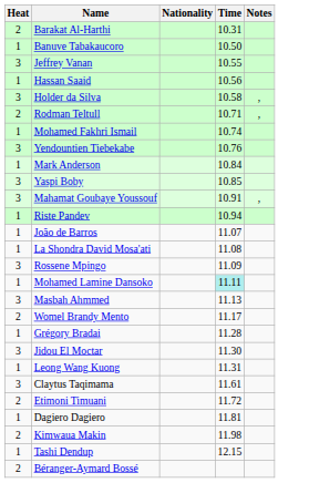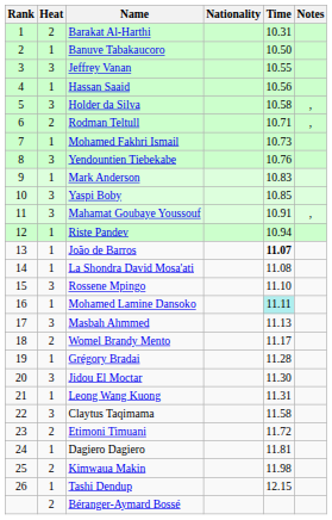 <table class="wikitable sortable" style="text-align:center">
 <tr>
+<th>Rank</th>
 <th>Heat</th>
 <th>Name</th>
 <th>Nationality</th>
 <th>Time</th>
 <th>Notes</th>
 </tr>
 <tr bgcolor=ccffcc>
+<td>1</td>
 <td>2</td>
 <td align=left><a href='#'>Barakat Al-Harthi</a></td>
 <td align=left></td>
 <td>10.31</td>
 <td></td>
 </tr>
 <tr bgcolor=ccffcc>
+<td>2</td>
 <td>1</td>
 <td align=left><a href='#'>Banuve Tabakaucoro</a></td>
 <td align=left></td>
 <td>10.50</td>
 <td></td>
 </tr>
 <tr bgcolor=ccffcc>
 <td>3</td>
+<td>3</td>
 <td align=left><a href='#'>Jeffrey Vanan</a></td>
 <td align=left></td>
 <td>10.55</td>
 <td></td>
 </tr>
 <tr bgcolor=ccffcc>
+<td>4</td>
 <td>1</td>
 <td align=left><a href='#'>Hassan Saaid</a></td>
 <td align=left></td>
 <td>10.56</td>
 <td></td>
 </tr>
 <tr bgcolor=ccffcc>
+<td>5</td>
 <td>3</td>
 <td align=left><a href='#'>Holder da Silva</a></td>
 <td align=left></td>
 <td>10.58</td>
 <td>, </td>
 </tr>
 <tr bgcolor=ccffcc>
+<td>6</td>
 <td>2</td>
 <td align=left><a href='#'>Rodman Teltull</a></td>
 <td align=left></td>
 <td>10.71</td>
 <td>, </td>
 </tr>
 <tr bgcolor=ccffcc>
+<td>7</td>
 <td>1</td>
 <td align=left><a href='#'>Mohamed Fakhri Ismail</a></td>
 <td align=left></td>
-<td>10.74</td>
+<td>10.73</td>
 <td></td>
 </tr>
 <tr bgcolor=ccffcc>
+<td>8</td>
 <td>3</td>
 <td align=left><a href='#'>Yendountien Tiebekabe</a></td>
 <td align=left></td>
 <td>10.76</td>
 <td></td>
 </tr>
 <tr bgcolor=ddffdd>
+<td>9</td>
 <td>1</td>
 <td align=left><a href='#'>Mark Anderson</a></td>
 <td align=left></td>
-<td>10.84</td>
+<td>10.83</td>
 <td></td>
 </tr>
 <tr bgcolor=ddffdd>
+<td>10</td>
 <td>3</td>
 <td align=left><a href='#'>Yaspi Boby</a></td>
 <td align=left></td>
 <td>10.85</td>
 <td></td>
 </tr>
 <tr bgcolor=ddffdd>
+<td>11</td>
 <td>3</td>
 <td align=left><a href='#'>Mahamat Goubaye Youssouf</a></td>
 <td align=left></td>
 <td>10.91</td>
 <td>, </td>
 </tr>
 <tr bgcolor=ccffcc>
+<td>12</td>
 <td>1</td>
 <td align=left><a href='#'>Riste Pandev</a></td>
 <td align=left></td>
 <td>10.94</td>
 <td></td>
 </tr>
 <tr>
+<td>13</td>
 <td>1</td>
 <td align=left><a href='#'>João de Barros</a></td>
 <td align=left></td>
-<td>11.07</td>
+<td><strong>11.07</strong></td>
 <td></td>
 </tr>
 <tr>
+<td>14</td>
 <td>1</td>
 <td align=left><a href='#'>La Shondra David Mosa'ati</a></td>
 <td align=left></td>
 <td>11.08</td>
 <td></td>
 </tr>
 <tr>
+<td>15</td>
 <td>3</td>
 <td align=left><a href='#'>Rossene Mpingo</a></td>
 <td align=left></td>
-<td>11.09</td>
+<td>11.10</td>
 <td></td>
 </tr>
 <tr>
+<td>16</td>
 <td>1</td>
 <td align=left><a href='#'>Mohamed Lamine Dansoko</a></td>
 <td align=left></td>
 <td style="background: paleturquoise;">11.11</td>
 <td></td>
 </tr>
 <tr>
+<td>17</td>
 <td>3</td>
 <td align=left><a href='#'>Masbah Ahmmed</a></td>
 <td align=left></td>
 <td>11.13</td>
 <td></td>
 </tr>
 <tr>
+<td>18</td>
 <td>2</td>
 <td align=left><a href='#'>Womel Brandy Mento</a></td>
 <td align=left></td>
 <td>11.17</td>
 <td></td>
 </tr>
 <tr>
+<td>19</td>
 <td>1</td>
 <td align=left><a href='#'>Grégory Bradai</a></td>
 <td align=left></td>
 <td>11.28</td>
 <td></td>
 </tr>
 <tr>
+<td>20</td>
 <td>3</td>
 <td align=left><a href='#'>Jidou El Moctar</a></td>
 <td align=left></td>
 <td>11.30</td>
 <td></td>
 </tr>
 <tr>
+<td>21</td>
 <td>1</td>
 <td align=left><a href='#'>Leong Wang Kuong</a></td>
 <td align=left></td>
 <td>11.31</td>
 <td></td>
 </tr>
 <tr>
+<td>22</td>
 <td>3</td>
 <td align=left>Claytus Taqimama</td>
 <td align=left></td>
-<td>11.61</td>
+<td>11.58</td>
 <td></td>
 </tr>
 <tr>
+<td>23</td>
 <td>2</td>
 <td align=left><a href='#'>Etimoni Timuani</a></td>
 <td align=left></td>
 <td>11.72</td>
 <td></td>
 </tr>
 <tr>
+<td>24</td>
 <td>1</td>
 <td align=left>Dagiero Dagiero</td>
 <td align=left></td>
 <td>11.81</td>
 <td></td>
 </tr>
 <tr>
+<td>25</td>
 <td>2</td>
 <td align=left><a href='#'>Kimwaua Makin</a></td>
 <td align=left></td>
 <td>11.98</td>
 <td></td>
 </tr>
 <tr>
+<td>26</td>
 <td>1</td>
 <td align=left><a href='#'>Tashi Dendup</a></td>
 <td align=left></td>
 <td>12.15</td>
 <td></td>
 </tr>
 <tr>
+<td></td>
 <td>2</td>
 <td align=left><a href='#'>Béranger-Aymard Bossé</a></td>
 <td align=left></td>
 <td></td>
 <td></td>
 </tr>
 </table>
